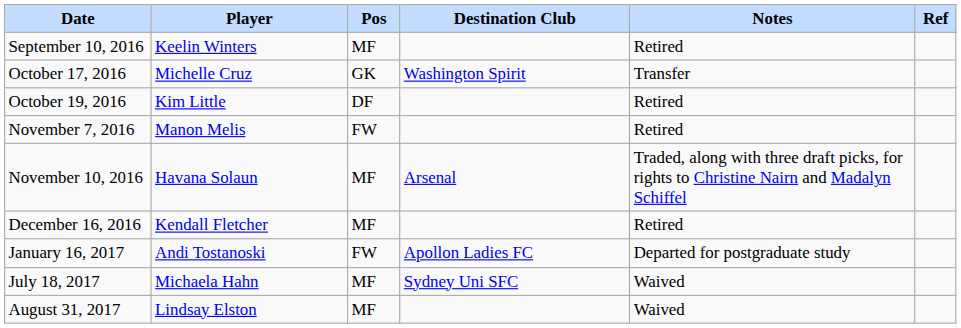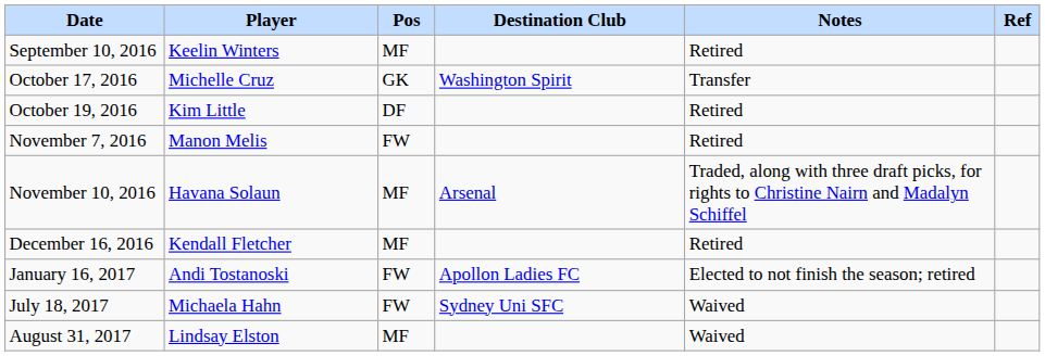 <table class="wikitable" style="text-align:left; font-size:95%;">
 <tr>
 <th style="background:#c2ddff; width:125px;">Date</th>
 <th style="background:#c2ddff; width:170px;">Player</th>
 <th style="background:#c2ddff; width:40px;">Pos</th>
 <th style="background:#c2ddff; width:200px;">Destination Club</th>
 <th style="background:#c2ddff; width:250px;">Notes</th>
 <th style="background:#c2ddff; width:30px;">Ref</th>
 </tr>
 <tr>
 <td>September 10, 2016</td>
 <td> <a href='#'>Keelin Winters</a></td>
 <td>MF</td>
 <td></td>
 <td>Retired</td>
 <td></td>
 </tr>
 <tr>
 <td>October 17, 2016</td>
 <td> <a href='#'>Michelle Cruz</a></td>
 <td>GK</td>
 <td> <a href='#'>Washington Spirit</a></td>
 <td>Transfer</td>
 <td></td>
 </tr>
 <tr>
 <td>October 19, 2016</td>
 <td> <a href='#'>Kim Little</a></td>
 <td>DF</td>
 <td></td>
 <td>Retired</td>
 <td></td>
 </tr>
 <tr>
 <td>November 7, 2016</td>
 <td> <a href='#'>Manon Melis</a></td>
 <td>FW</td>
 <td></td>
 <td>Retired</td>
 <td></td>
 </tr>
 <tr>
 <td>November 10, 2016</td>
 <td> <a href='#'>Havana Solaun</a></td>
 <td>MF</td>
 <td> <a href='#'>Arsenal</a></td>
 <td>Traded, along with three draft picks, for rights to <a href='#'>Christine Nairn</a> and <a href='#'>Madalyn Schiffel</a></td>
 <td></td>
 </tr>
 <tr>
 <td>December 16, 2016</td>
 <td> <a href='#'>Kendall Fletcher</a></td>
 <td>MF</td>
 <td></td>
 <td>Retired</td>
 <td></td>
 </tr>
 <tr>
 <td>January 16, 2017</td>
 <td> <a href='#'>Andi Tostanoski</a></td>
 <td>FW</td>
 <td> <a href='#'>Apollon Ladies FC</a></td>
-<td>Departed for postgraduate study</td>
+<td>Elected to not finish the season; retired</td>
 <td></td>
 </tr>
 <tr>
 <td>July 18, 2017</td>
 <td> <a href='#'>Michaela Hahn</a></td>
-<td>MF</td>
+<td>FW</td>
 <td> <a href='#'>Sydney Uni SFC</a></td>
 <td>Waived</td>
 <td></td>
 </tr>
 <tr>
 <td>August 31, 2017</td>
 <td> <a href='#'>Lindsay Elston</a></td>
 <td>MF</td>
 <td></td>
 <td>Waived</td>
 <td></td>
 </tr>
 </table>
